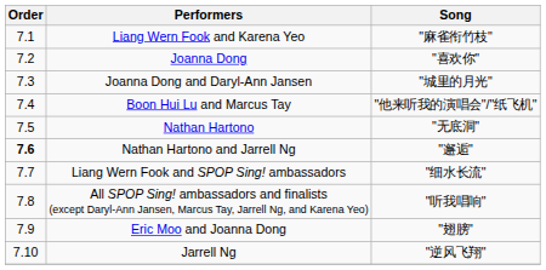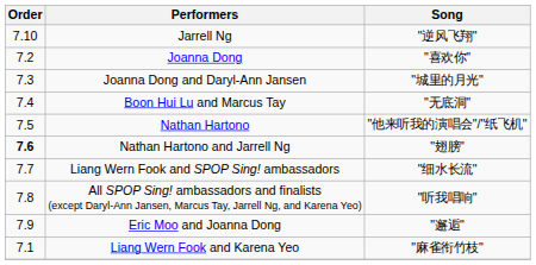 <table class="wikitable" style="text-align:center;">
 <tr>
 <th>Order</th>
 <th>Performers</th>
 <th>Song</th>
 </tr>
 <tr>
-<td>7.1</td>
-<td><a href='#'>Liang Wern Fook</a> and Karena Yeo</td>
-<td>"麻雀衔竹枝"</td>
+<td>7.10</td>
+<td>Jarrell Ng</td>
+<td>"逆风飞翔"</td>
 </tr>
 <tr>
 <td>7.2</td>
 <td><a href='#'>Joanna Dong</a></td>
 <td>"喜欢你"</td>
 </tr>
 <tr>
 <td>7.3</td>
 <td>Joanna Dong and Daryl-Ann Jansen</td>
 <td>"城里的月光"</td>
 </tr>
 <tr>
 <td>7.4</td>
 <td><a href='#'>Boon Hui Lu</a> and Marcus Tay</td>
-<td>"他来听我的演唱会"/"纸飞机"</td>
+<td>"无底洞"</td>
 </tr>
 <tr>
 <td>7.5</td>
 <td><a href='#'>Nathan Hartono</a></td>
-<td>"无底洞"</td>
+<td>"他来听我的演唱会"/"纸飞机"</td>
 </tr>
 <tr>
 <td><strong>7.6</strong></td>
 <td>Nathan Hartono and Jarrell Ng</td>
-<td>"邂逅"</td>
+<td>"翅膀"</td>
 </tr>
 <tr>
 <td>7.7</td>
 <td>Liang Wern Fook and <em>SPOP Sing!</em> ambassadors</td>
 <td>"细水长流"</td>
 </tr>
 <tr>
 <td>7.8</td>
 <td>All <em>SPOP Sing!</em> ambassadors and finalists<br><small>(except Daryl-Ann Jansen, Marcus Tay, Jarrell Ng, and Karena Yeo)</small></td>
 <td>"听我唱响"</td>
 </tr>
 <tr>
 <td>7.9</td>
 <td><a href='#'>Eric Moo</a> and Joanna Dong</td>
-<td>"翅膀"</td>
+<td>"邂逅"</td>
 </tr>
 <tr>
-<td>7.10</td>
-<td>Jarrell Ng</td>
-<td>"逆风飞翔"</td>
+<td>7.1</td>
+<td><a href='#'>Liang Wern Fook</a> and Karena Yeo</td>
+<td>"麻雀衔竹枝"</td>
 </tr>
 <tr>
 </tr>
 </table>
